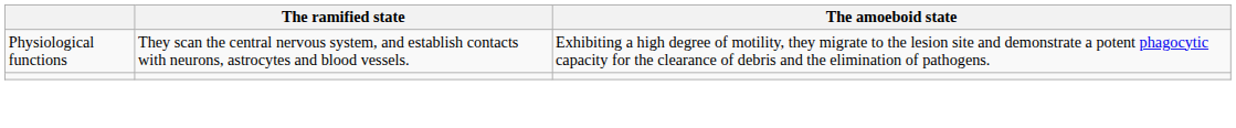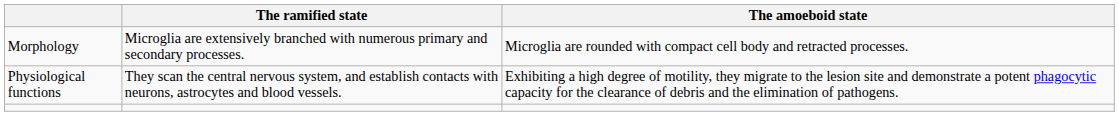 <table class="wikitable">
 <tr>
 <th></th>
 <th>The ramified state</th>
 <th>The amoeboid state</th>
+</tr>
+<tr>
+<td>Morphology</td>
+<td>Microglia are extensively branched with numerous primary and secondary processes.</td>
+<td>Microglia are rounded with compact cell body and retracted processes.</td>
 </tr>
 <tr>
 <td>Physiological functions</td>
 <td>They scan the central nervous system, and establish contacts with neurons, astrocytes and blood vessels.</td>
 <td>Exhibiting a high degree of motility, they migrate to the lesion site and demonstrate a potent <a href='#'>phagocytic</a> capacity for the clearance of debris and the elimination of pathogens.</td>
 </tr>
 <tr>
 <td></td>
 <td></td>
 <td></td>
 </tr>
 </table>
